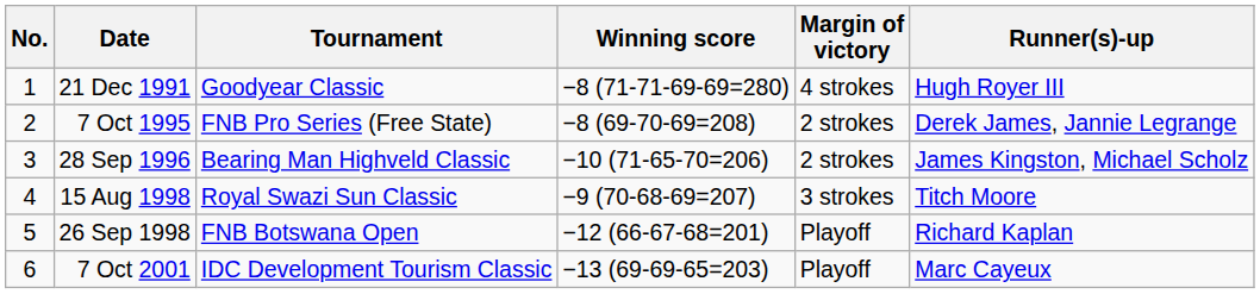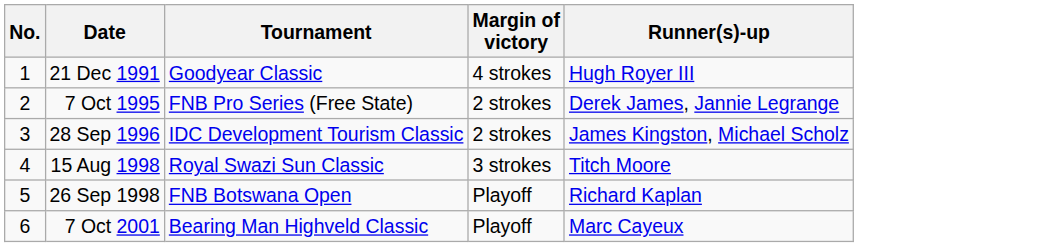 <table class="wikitable" style="font-size:95%;">
 <tr>
 <th>No.</th>
 <th>Date</th>
 <th>Tournament</th>
-<th>Winning score</th>
 <th>Margin of<br>victory</th>
 <th>Runner(s)-up</th>
 </tr>
 <tr>
 <td align=center>1</td>
 <td align=right>21 Dec <a href='#'>1991</a></td>
 <td><a href='#'>Goodyear Classic</a></td>
-<td>−8 (71-71-69-69=280)</td>
 <td>4 strokes</td>
 <td> <a href='#'>Hugh Royer III</a></td>
 </tr>
 <tr>
 <td align=center>2</td>
 <td align=right>7 Oct <a href='#'>1995</a></td>
 <td><a href='#'>FNB Pro Series</a> (Free State)</td>
-<td>−8 (69-70-69=208)</td>
 <td>2 strokes</td>
 <td> <a href='#'>Derek James</a>,  <a href='#'>Jannie Legrange</a></td>
 </tr>
 <tr>
 <td align=center>3</td>
 <td align=right>28 Sep <a href='#'>1996</a></td>
-<td><a href='#'>Bearing Man Highveld Classic</a></td>
-<td>−10 (71-65-70=206)</td>
+<td><a href='#'>IDC Development Tourism Classic</a></td>
 <td>2 strokes</td>
 <td> <a href='#'>James Kingston</a>,  <a href='#'>Michael Scholz</a></td>
 </tr>
 <tr>
 <td align=center>4</td>
 <td align=right>15 Aug <a href='#'>1998</a></td>
 <td><a href='#'>Royal Swazi Sun Classic</a></td>
-<td>−9 (70-68-69=207)</td>
 <td>3 strokes</td>
 <td> <a href='#'>Titch Moore</a></td>
 </tr>
 <tr>
 <td align=center>5</td>
 <td align=right>26 Sep 1998</td>
 <td><a href='#'>FNB Botswana Open</a></td>
-<td>−12 (66-67-68=201)</td>
 <td>Playoff</td>
 <td> <a href='#'>Richard Kaplan</a></td>
 </tr>
 <tr>
 <td align=center>6</td>
 <td align=right>7 Oct <a href='#'>2001</a></td>
-<td><a href='#'>IDC Development Tourism Classic</a></td>
-<td>−13 (69-69-65=203)</td>
+<td><a href='#'>Bearing Man Highveld Classic</a></td>
 <td>Playoff</td>
 <td> <a href='#'>Marc Cayeux</a></td>
 </tr>
 </table>
